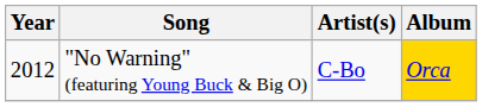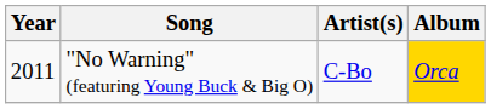 <table class="wikitable">
 <tr>
 <th>Year</th>
 <th>Song</th>
 <th>Artist(s)</th>
 <th>Album</th>
 </tr>
 <tr>
-<td rowspan="1">2012</td>
+<td rowspan="1">2011</td>
 <td>"No Warning"<br><small>(featuring <a href='#'>Young Buck</a> & Big O)</small></td>
 <td><a href='#'>C-Bo</a></td>
 <td style="background: gold;"><em><a href='#'>Orca</a></em></td>
 </tr>
 <tr>
 </tr>
 </table>
